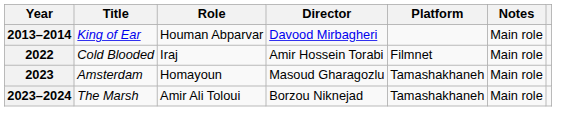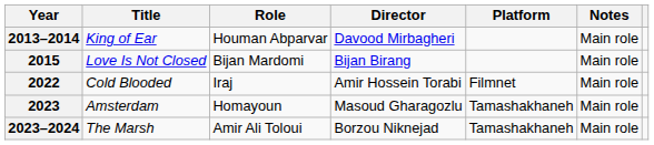 <table class="wikitable plainrowheaders sortable" style="font-size:100%">
 <tr>
 <th scope="col">Year</th>
 <th scope="col">Title</th>
 <th scope="col">Role</th>
 <th scope="col">Director</th>
 <th scope="col">Platform</th>
 <th scope="col">Notes</th>
 <th class="unsortable" scope="col"></th>
 </tr>
 <tr>
 <th scope="row">2013–2014</th>
 <td><em><a href='#'>King of Ear</a></em></td>
 <td>Houman Abparvar</td>
 <td><a href='#'>Davood Mirbagheri</a></td>
+<td></td>
+<td>Main role</td>
+<td></td>
+</tr>
+<tr>
+<th scope="row">2015</th>
+<td><em><a href='#'>Love Is Not Closed</a></em></td>
+<td>Bijan Mardomi</td>
+<td><a href='#'>Bijan Birang</a></td>
 <td></td>
 <td>Main role</td>
 <td></td>
 </tr>
 <tr>
 <th scope="row">2022</th>
 <td><em>Cold Blooded</em></td>
 <td>Iraj</td>
 <td>Amir Hossein Torabi</td>
 <td>Filmnet</td>
 <td>Main role</td>
 <td></td>
 </tr>
 <tr>
 <th scope="row">2023</th>
 <td><em>Amsterdam</em></td>
 <td>Homayoun</td>
 <td>Masoud Gharagozlu</td>
 <td>Tamashakhaneh</td>
 <td>Main role</td>
 <td></td>
 </tr>
 <tr>
 <th scope="row">2023–2024</th>
 <td><em>The Marsh</em></td>
 <td>Amir Ali Toloui</td>
 <td>Borzou Niknejad</td>
 <td>Tamashakhaneh</td>
 <td>Main role</td>
 <td></td>
 </tr>
 </table>
